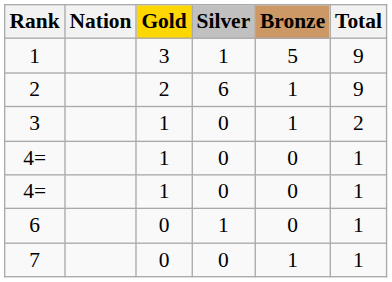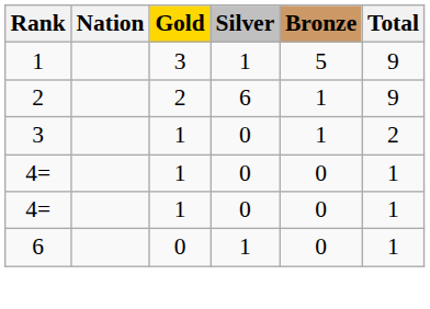 <table class="wikitable sortable" style="text-align:center">
 <tr>
 <th>Rank</th>
 <th>Nation</th>
 <th style="background-color:gold">Gold</th>
 <th style="background-color:silver">Silver</th>
 <th style="background-color:#cc9966">Bronze</th>
 <th>Total</th>
 </tr>
 <tr>
 <td>1</td>
 <td align=left></td>
 <td>3</td>
 <td>1</td>
 <td>5</td>
 <td>9</td>
 </tr>
 <tr>
 <td>2</td>
 <td align=left></td>
 <td>2</td>
 <td>6</td>
 <td>1</td>
 <td>9</td>
 </tr>
 <tr>
 <td>3</td>
 <td></td>
 <td>1</td>
 <td>0</td>
 <td>1</td>
 <td>2</td>
 </tr>
 <tr>
 <td>4=</td>
 <td align="left"></td>
 <td>1</td>
 <td>0</td>
 <td>0</td>
 <td>1</td>
 </tr>
 <tr>
 <td>4=</td>
 <td align="left"></td>
 <td>1</td>
 <td>0</td>
 <td>0</td>
 <td>1</td>
 </tr>
 <tr>
 <td>6</td>
 <td align=left></td>
 <td>0</td>
 <td>1</td>
 <td>0</td>
 <td>1</td>
 </tr>
-<tr>
-<td>7</td>
-<td align=left></td>
-<td>0</td>
-<td>0</td>
-<td>1</td>
-<td>1</td>
-</tr>
 </table>
